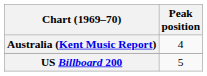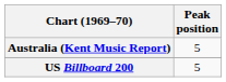 <table class="wikitable sortable plainrowheaders" style="text-align:center">
 <tr>
 <th>Chart (1969–70)</th>
 <th>Peak<br>position</th>
 </tr>
 <tr>
 <th scope="row">Australia (<a href='#'>Kent Music Report</a>)</th>
-<td align="center">4</td>
+<td align="center">5</td>
 </tr>
 <tr>
 </tr>
 <tr>
 </tr>
 <tr>
 </tr>
 <tr>
 </tr>
 <tr>
 </tr>
 <tr>
 <th scope="row">US <a href='#'><em>Billboard</em> 200</a></th>
 <td align="center">5</td>
 </tr>
 </table>
